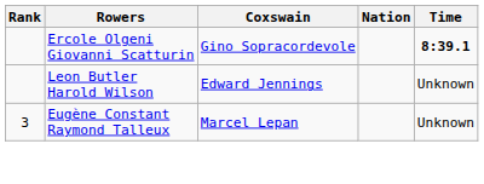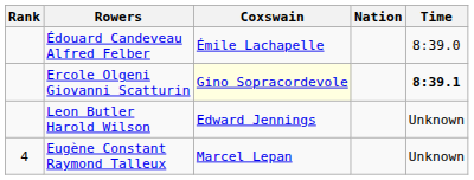 <table class="wikitable sortable" style="text-align:center">
 <tr>
 <th>Rank</th>
 <th>Rowers</th>
 <th>Coxswain</th>
 <th>Nation</th>
 <th>Time</th>
 </tr>
 <tr>
 <td></td>
+<td align=left><a href='#'>Édouard Candeveau</a> <br> <a href='#'>Alfred Felber</a></td>
+<td align=left><a href='#'>Émile Lachapelle</a></td>
+<td align=left></td>
+<td>8:39.0</td>
+</tr>
+<tr>
+<td></td>
 <td align=left><a href='#'>Ercole Olgeni</a> <br> <a href='#'>Giovanni Scatturin</a></td>
-<td align=left><a href='#'>Gino Sopracordevole</a></td>
+<td align=left style="background: lightyellow;"><a href='#'>Gino Sopracordevole</a></td>
 <td align=left></td>
 <td><strong>8:39.1</strong></td>
 </tr>
 <tr>
 <td></td>
 <td align=left><a href='#'>Leon Butler</a> <br> <a href='#'>Harold Wilson</a></td>
 <td align=left><a href='#'>Edward Jennings</a></td>
 <td align=left></td>
 <td data-sort-value=9:00.00>Unknown</td>
 </tr>
 <tr>
-<td>3</td>
+<td>4</td>
 <td align=left><a href='#'>Eugène Constant</a> <br> <a href='#'>Raymond Talleux</a></td>
 <td align=left><a href='#'>Marcel Lepan</a></td>
 <td align=left></td>
 <td data-sort-value=9:99.99>Unknown</td>
 </tr>
 </table>
